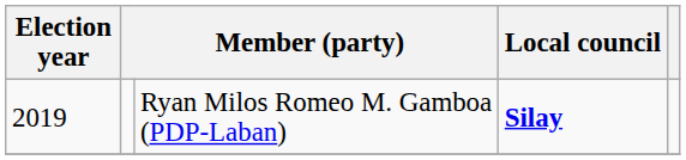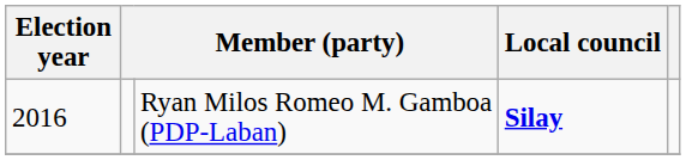 <table class="wikitable">
 <tr>
 <th width="60px">Election<br>year</th>
 <th colspan="2" width="140px">Member (party)</th>
 <th !>Local council</th>
 <th !></th>
 </tr>
 <tr>
-<td>2019</td>
+<td>2016</td>
 <td bgcolor=></td>
 <td>Ryan Milos Romeo M. Gamboa<br>(<a href='#'>PDP-Laban</a>)</td>
 <td><strong><a href='#'>Silay</a></strong></td>
 <td></td>
 </tr>
 <tr>
 </tr>
 </table>
